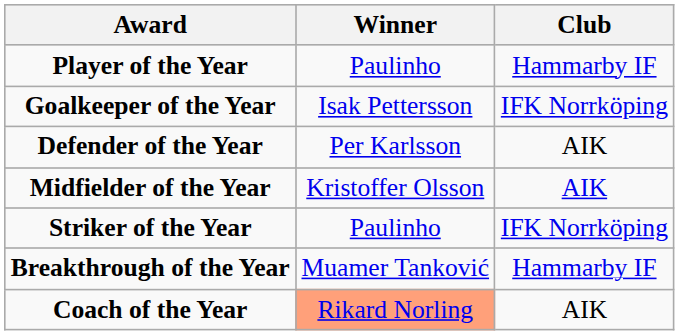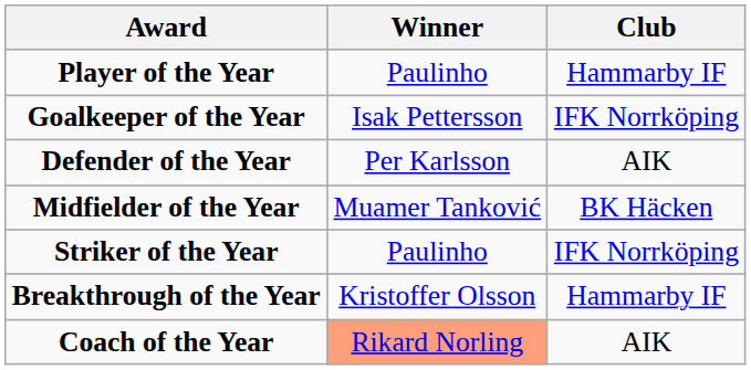 <table class="wikitable" style="text-align:center">
 <tr>
 <th><strong>Award</strong></th>
 <th><strong>Winner</strong></th>
 <th>Club</th>
 </tr>
 <tr>
 <td><strong>Player of the Year</strong></td>
 <td> <a href='#'>Paulinho</a></td>
 <td><a href='#'>Hammarby IF</a></td>
 </tr>
 <tr>
 <td><strong>Goalkeeper of the Year</strong></td>
 <td> <a href='#'>Isak Pettersson</a></td>
 <td><a href='#'>IFK Norrköping</a></td>
 </tr>
 <tr>
 <td><strong>Defender of the Year</strong></td>
 <td> <a href='#'>Per Karlsson</a></td>
 <td>AIK</td>
 </tr>
 <tr>
 <td><strong>Midfielder of the Year</strong></td>
-<td> <a href='#'>Kristoffer Olsson</a></td>
-<td><a href='#'>AIK</a></td>
+<td> <a href='#'>Muamer Tanković</a></td>
+<td><a href='#'>BK Häcken</a></td>
 </tr>
 <tr>
 <td><strong>Striker of the Year</strong></td>
 <td> <a href='#'>Paulinho</a></td>
 <td><a href='#'>IFK Norrköping</a></td>
 </tr>
 <tr>
 <td><strong>Breakthrough of the Year</strong></td>
-<td> <a href='#'>Muamer Tanković</a></td>
+<td> <a href='#'>Kristoffer Olsson</a></td>
 <td><a href='#'>Hammarby IF</a></td>
 </tr>
 <tr>
 <td><strong>Coach of the Year</strong></td>
 <td style="background: lightsalmon;"> <a href='#'>Rikard Norling</a></td>
 <td>AIK</td>
 </tr>
 </table>
